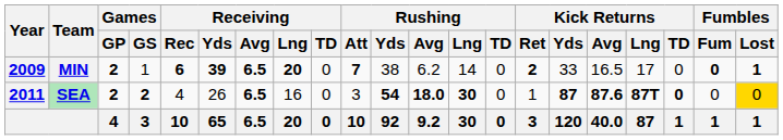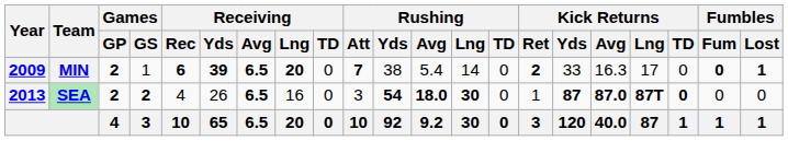 <table class="wikitable" style="text-align:center">
 <tr>
 <th rowspan="2">Year</th>
 <th rowspan="2">Team</th>
 <th colspan="2">Games</th>
 <th colspan="5">Receiving</th>
 <th colspan="5">Rushing</th>
 <th colspan="5">Kick Returns</th>
 <th colspan="2">Fumbles</th>
 </tr>
 <tr>
 <th>GP</th>
 <th>GS</th>
 <th>Rec</th>
 <th>Yds</th>
 <th>Avg</th>
 <th>Lng</th>
 <th>TD</th>
 <th>Att</th>
 <th>Yds</th>
 <th>Avg</th>
 <th>Lng</th>
 <th>TD</th>
 <th>Ret</th>
 <th>Yds</th>
 <th>Avg</th>
 <th>Lng</th>
 <th>TD</th>
 <th>Fum</th>
 <th>Lost</th>
 </tr>
 <tr>
 <th><a href='#'>2009</a></th>
 <th><a href='#'>MIN</a></th>
 <td><strong>2</strong></td>
 <td>1</td>
 <td><strong>6</strong></td>
 <td><strong>39</strong></td>
 <td><strong>6.5</strong></td>
 <td><strong>20</strong></td>
 <td>0</td>
 <td><strong>7</strong></td>
 <td>38</td>
-<td>6.2</td>
+<td>5.4</td>
 <td>14</td>
 <td>0</td>
 <td><strong>2</strong></td>
 <td>33</td>
-<td>16.5</td>
+<td>16.3</td>
 <td>17</td>
 <td>0</td>
 <td><strong>0</strong></td>
 <td><strong>1</strong></td>
 </tr>
 <tr>
-<th><a href='#'>2011</a></th>
+<th><a href='#'>2013</a></th>
 <th style="background:#afe6ba; width:3em;"><a href='#'>SEA</a></th>
 <td><strong>2</strong></td>
 <td><strong>2</strong></td>
 <td>4</td>
 <td>26</td>
 <td><strong>6.5</strong></td>
 <td>16</td>
 <td>0</td>
 <td>3</td>
 <td><strong>54</strong></td>
 <td><strong>18.0</strong></td>
 <td><strong>30</strong></td>
 <td>0</td>
 <td>1</td>
 <td><strong>87</strong></td>
-<td><strong>87.6</strong></td>
+<td><strong>87.0</strong></td>
 <td><strong>87T</strong></td>
 <td><strong>0</strong></td>
 <td>0</td>
-<td style="background: gold;">0</td>
+<td>0</td>
 </tr>
 <tr>
 <th colspan="2"></th>
 <th>4</th>
 <th>3</th>
 <th>10</th>
 <th>65</th>
 <th>6.5</th>
 <th>20</th>
 <th>0</th>
 <th>10</th>
 <th>92</th>
 <th>9.2</th>
 <th>30</th>
 <th>0</th>
 <th>3</th>
 <th>120</th>
 <th>40.0</th>
 <th>87</th>
 <th>1</th>
 <th>1</th>
 <th>1</th>
 </tr>
 </table>
